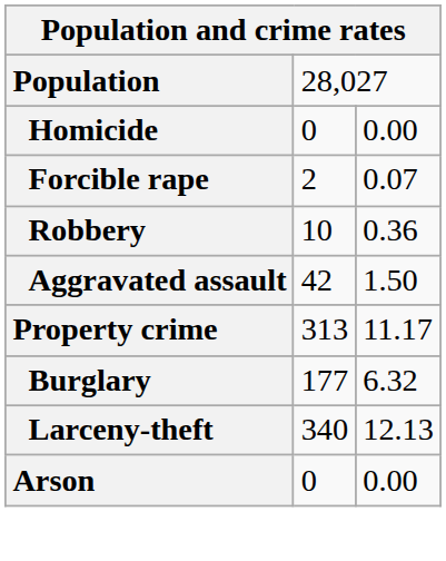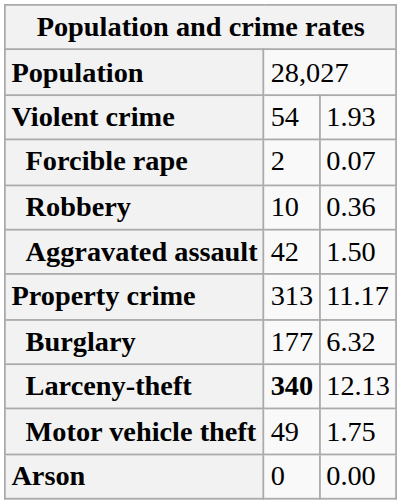 <table class="wikitable collapsible collapsed">
 <tr>
 <th colspan="3">Population and crime rates</th>
 </tr>
 <tr>
 <th scope="row" style="text-align: left;">Population</th>
 <td colspan="2">28,027</td>
 </tr>
 <tr>
-<th scope="row" style="text-align: left;">  Homicide</th>
-<td>0</td>
-<td>0.00</td>
+<th scope="row" style="text-align: left;">Violent crime</th>
+<td>54</td>
+<td>1.93</td>
 </tr>
 <tr>
 <th scope="row" style="text-align: left;">  Forcible rape</th>
 <td>2</td>
 <td>0.07</td>
 </tr>
 <tr>
 <th scope="row" style="text-align: left;">  Robbery</th>
 <td>10</td>
 <td>0.36</td>
 </tr>
 <tr>
 <th scope="row" style="text-align: left;">  Aggravated assault</th>
 <td>42</td>
 <td>1.50</td>
 </tr>
 <tr>
 <th scope="row" style="text-align: left;">Property crime</th>
 <td>313</td>
 <td>11.17</td>
 </tr>
 <tr>
 <th scope="row" style="text-align: left;">  Burglary</th>
 <td>177</td>
 <td>6.32</td>
 </tr>
 <tr>
 <th scope="row" style="text-align: left;">  Larceny-theft</th>
-<td>340</td>
+<td><strong>340</strong></td>
 <td>12.13</td>
+</tr>
+<tr>
+<th scope="row" style="text-align: left;">  Motor vehicle theft</th>
+<td>49</td>
+<td>1.75</td>
 </tr>
 <tr>
 <th scope="row" style="text-align: left;">Arson</th>
 <td>0</td>
 <td>0.00</td>
 </tr>
 </table>
